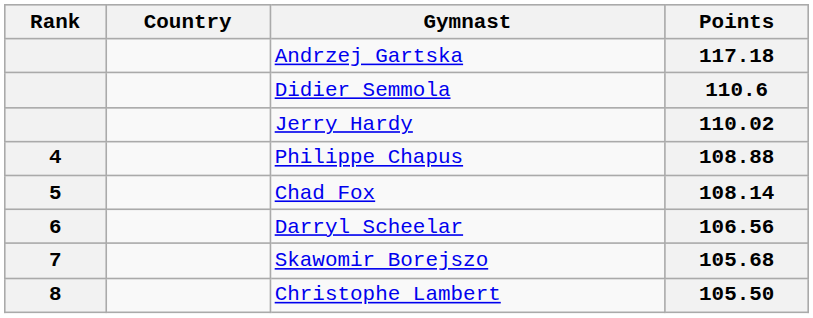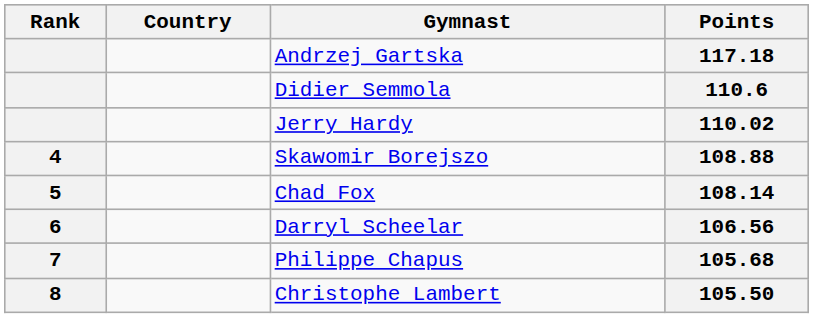 <table class="wikitable" width=500>
 <tr bgcolor="#efefef">
 <th>Rank</th>
 <th>Country</th>
 <th>Gymnast</th>
 <th>Points</th>
 </tr>
 <tr>
 <th></th>
 <td></td>
 <td><a href='#'>Andrzej Gartska</a></td>
 <th>117.18</th>
 </tr>
 <tr>
 <th></th>
 <td></td>
 <td><a href='#'>Didier Semmola</a></td>
 <th>110.6</th>
 </tr>
 <tr>
 <th></th>
 <td></td>
 <td><a href='#'>Jerry Hardy</a></td>
 <th>110.02</th>
 </tr>
 <tr>
 <th>4</th>
 <td></td>
-<td><a href='#'>Philippe Chapus</a></td>
+<td><a href='#'>Skawomir Borejszo</a></td>
 <th>108.88</th>
 </tr>
 <tr>
 <th>5</th>
 <td></td>
 <td><a href='#'>Chad Fox</a></td>
 <th>108.14</th>
 </tr>
 <tr>
 <th>6</th>
 <td></td>
 <td><a href='#'>Darryl Scheelar</a></td>
 <th>106.56</th>
 </tr>
 <tr>
 <th>7</th>
 <td></td>
-<td><a href='#'>Skawomir Borejszo</a></td>
+<td><a href='#'>Philippe Chapus</a></td>
 <th>105.68</th>
 </tr>
 <tr>
 <th>8</th>
 <td></td>
 <td><a href='#'>Christophe Lambert</a></td>
 <th>105.50</th>
 </tr>
 </table>
